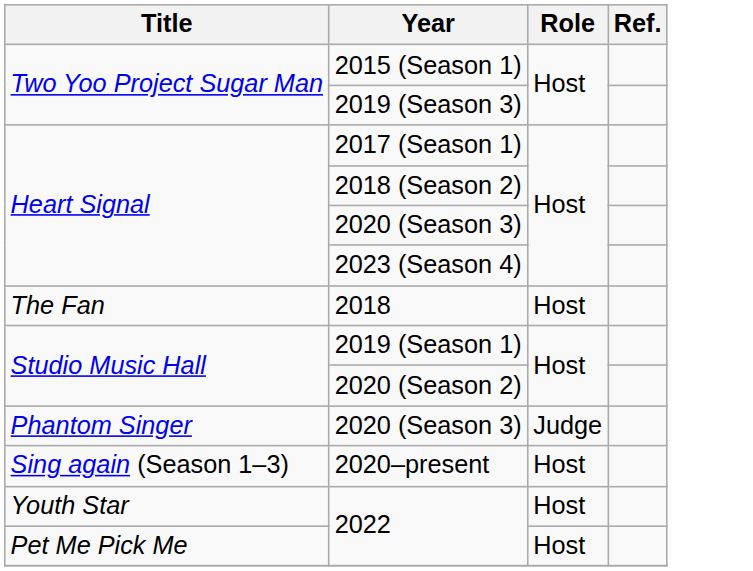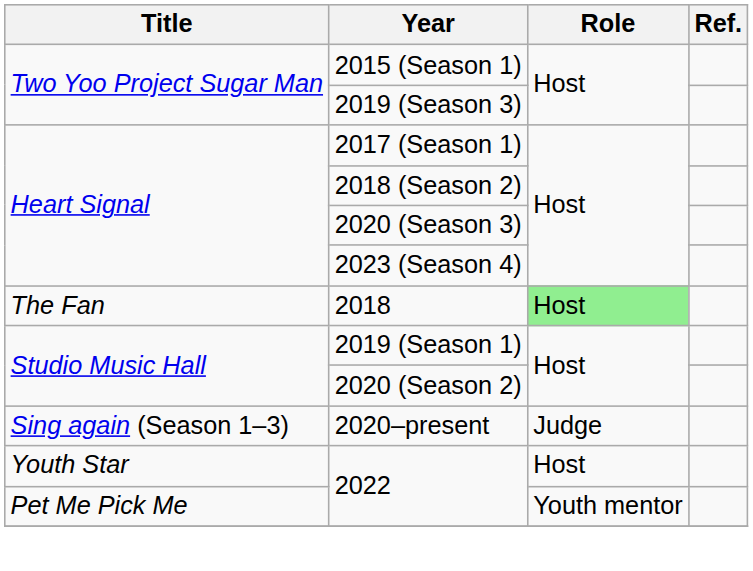 <table class="wikitable sortable">
 <tr>
 <th>Title</th>
 <th>Year</th>
 <th>Role</th>
 <th class="unsortable">Ref.</th>
 </tr>
 <tr>
 <td rowspan="2"><em><a href='#'>Two Yoo Project Sugar Man</a></em></td>
 <td>2015 (Season 1)</td>
 <td rowspan="2">Host</td>
 <td></td>
 </tr>
 <tr>
 <td>2019 (Season 3)</td>
 <td></td>
 </tr>
 <tr>
 <td rowspan="4"><em><a href='#'>Heart Signal</a></em></td>
 <td>2017 (Season 1)</td>
 <td rowspan="4">Host</td>
 <td></td>
 </tr>
 <tr>
 <td>2018 (Season 2)</td>
 <td></td>
 </tr>
 <tr>
 <td>2020 (Season 3)</td>
 <td></td>
 </tr>
 <tr>
 <td>2023 (Season 4)</td>
 <td></td>
 </tr>
 <tr>
 <td><em>The Fan</em></td>
 <td>2018</td>
-<td>Host</td>
+<td style="background: lightgreen;">Host</td>
 <td></td>
 </tr>
 <tr>
 <td rowspan="2"><em><a href='#'>Studio Music Hall</a></em></td>
 <td>2019 (Season 1)</td>
 <td rowspan="2">Host</td>
 <td></td>
 </tr>
 <tr>
 <td>2020 (Season 2)</td>
 <td></td>
 </tr>
 <tr>
-<td><em><a href='#'>Phantom Singer</a></em></td>
-<td>2020 (Season 3)</td>
-<td>Judge</td>
-<td></td>
-</tr>
-<tr>
 <td><em><a href='#'>Sing again</a></em> (Season 1–3)</td>
 <td>2020–present</td>
-<td>Host</td>
+<td>Judge</td>
 <td></td>
 </tr>
 <tr>
 <td><em>Youth Star</em></td>
 <td rowspan=2>2022</td>
 <td>Host</td>
 <td></td>
 </tr>
 <tr>
 <td><em>Pet Me Pick Me</em></td>
-<td>Host</td>
+<td>Youth mentor</td>
 <td></td>
 </tr>
 <tr>
 </tr>
 </table>
